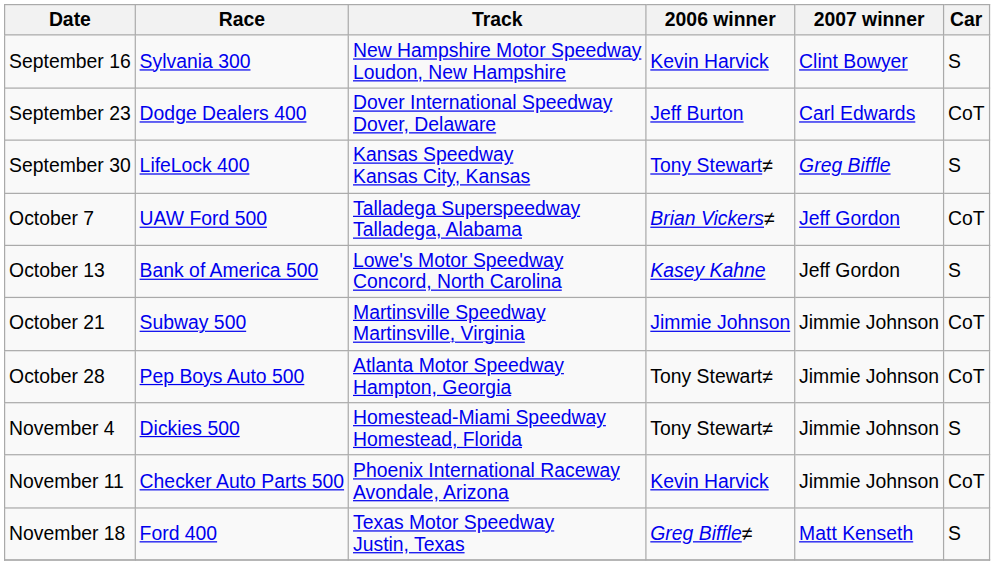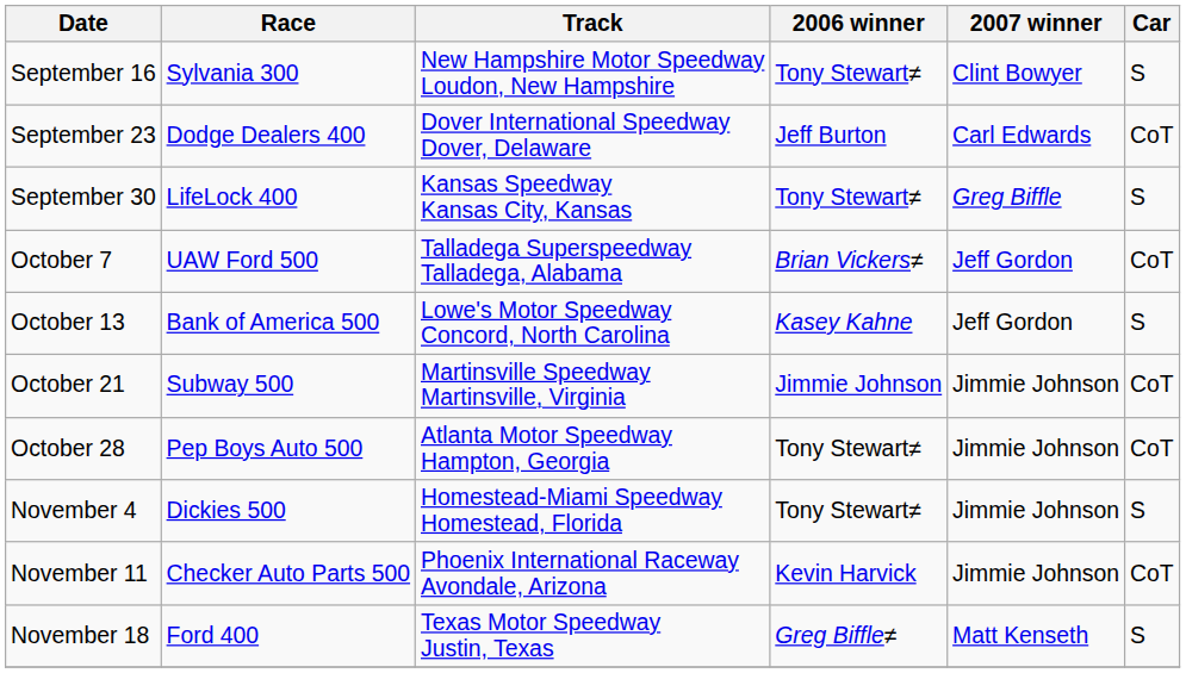 <table class="wikitable">
 <tr>
 <th>Date</th>
 <th>Race</th>
 <th>Track</th>
 <th>2006 winner</th>
 <th>2007 winner</th>
 <th>Car</th>
 </tr>
 <tr>
 <td>September 16</td>
 <td><a href='#'>Sylvania 300</a></td>
 <td><a href='#'>New Hampshire Motor Speedway</a><br><a href='#'>Loudon, New Hampshire</a></td>
-<td><a href='#'>Kevin Harvick</a></td>
+<td><a href='#'>Tony Stewart</a>≠</td>
 <td><a href='#'>Clint Bowyer</a></td>
 <td>S</td>
 </tr>
 <tr>
 <td>September 23</td>
 <td><a href='#'>Dodge Dealers 400</a></td>
 <td><a href='#'>Dover International Speedway</a><br><a href='#'>Dover, Delaware</a></td>
 <td><a href='#'>Jeff Burton</a></td>
 <td><a href='#'>Carl Edwards</a></td>
 <td>CoT</td>
 </tr>
 <tr>
 <td>September 30</td>
 <td><a href='#'>LifeLock 400</a></td>
 <td><a href='#'>Kansas Speedway</a><br><a href='#'>Kansas City, Kansas</a></td>
 <td><a href='#'>Tony Stewart</a>≠</td>
 <td><em><a href='#'>Greg Biffle</a></em></td>
 <td>S</td>
 </tr>
 <tr>
 <td>October 7</td>
 <td><a href='#'>UAW Ford 500</a></td>
 <td><a href='#'>Talladega Superspeedway</a><br><a href='#'>Talladega, Alabama</a></td>
 <td><em><a href='#'>Brian Vickers</a></em>≠</td>
 <td><a href='#'>Jeff Gordon</a></td>
 <td>CoT</td>
 </tr>
 <tr>
 <td>October 13</td>
 <td><a href='#'>Bank of America 500</a></td>
 <td><a href='#'>Lowe's Motor Speedway</a><br><a href='#'>Concord, North Carolina</a></td>
 <td><em><a href='#'>Kasey Kahne</a></em></td>
 <td>Jeff Gordon</td>
 <td>S</td>
 </tr>
 <tr>
 <td>October 21</td>
 <td><a href='#'>Subway 500</a></td>
 <td><a href='#'>Martinsville Speedway</a><br><a href='#'>Martinsville, Virginia</a></td>
 <td><a href='#'>Jimmie Johnson</a></td>
 <td>Jimmie Johnson</td>
 <td>CoT</td>
 </tr>
 <tr>
 <td>October 28</td>
 <td><a href='#'>Pep Boys Auto 500</a></td>
 <td><a href='#'>Atlanta Motor Speedway</a><br><a href='#'>Hampton, Georgia</a></td>
 <td>Tony Stewart≠</td>
 <td>Jimmie Johnson</td>
 <td>CoT</td>
 </tr>
 <tr>
 <td>November 4</td>
 <td><a href='#'>Dickies 500</a></td>
 <td><a href='#'>Homestead-Miami Speedway</a><br><a href='#'>Homestead, Florida</a></td>
 <td>Tony Stewart≠</td>
 <td>Jimmie Johnson</td>
 <td>S</td>
 </tr>
 <tr>
 <td>November 11</td>
 <td><a href='#'>Checker Auto Parts 500</a></td>
 <td><a href='#'>Phoenix International Raceway</a><br><a href='#'>Avondale, Arizona</a></td>
 <td><a href='#'>Kevin Harvick</a></td>
 <td>Jimmie Johnson</td>
 <td>CoT</td>
 </tr>
 <tr>
 <td>November 18</td>
 <td><a href='#'>Ford 400</a></td>
 <td><a href='#'>Texas Motor Speedway</a><br><a href='#'>Justin, Texas</a></td>
 <td><em><a href='#'>Greg Biffle</a></em>≠</td>
 <td><a href='#'>Matt Kenseth</a></td>
 <td>S</td>
 </tr>
 <tr>
 </tr>
 </table>
